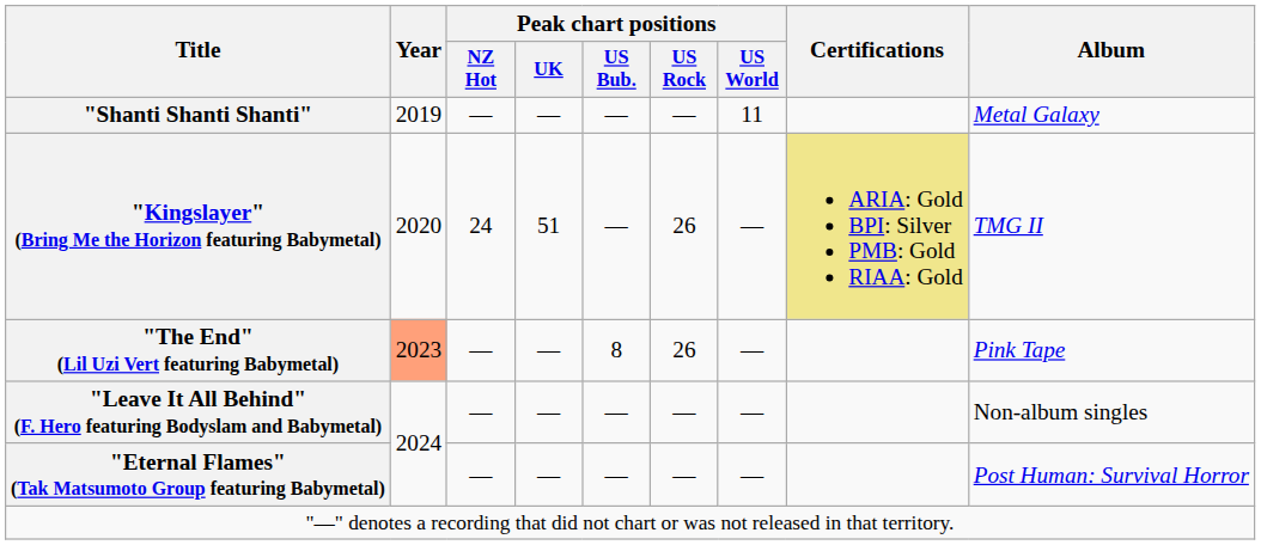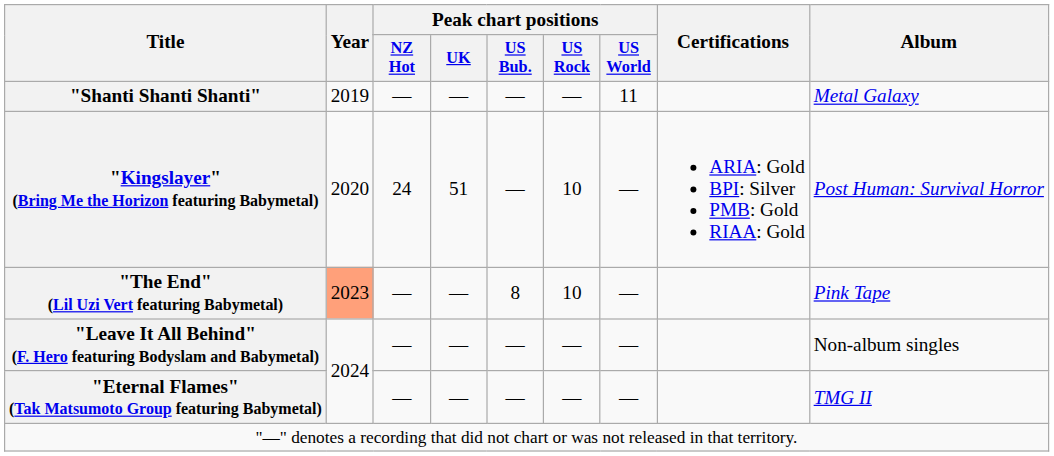 <table class="wikitable plainrowheaders">
 <tr>
 <th rowspan="2">Title</th>
 <th rowspan="2">Year</th>
 <th colspan="5">Peak chart positions</th>
 <th rowspan="2">Certifications</th>
 <th rowspan="2">Album</th>
 </tr>
 <tr>
 <th style="width:3em;font-size:85%;"><a href='#'>NZ<br>Hot</a><br></th>
 <th style="width:3em;font-size:85%;"><a href='#'>UK</a><br></th>
 <th style="width:3em;font-size:85%;"><a href='#'>US<br>Bub.</a><br></th>
 <th style="width:3em;font-size:85%;"><a href='#'>US<br>Rock</a><br></th>
 <th style="width:3em;font-size:85%;"><a href='#'>US World</a><br></th>
 </tr>
 <tr>
 <th scope="row">"Shanti Shanti Shanti"</th>
 <td style="text-align:center;">2019</td>
 <td style="text-align:center;">—</td>
 <td style="text-align:center;">—</td>
 <td style="text-align:center;">—</td>
 <td style="text-align:center;">—</td>
 <td style="text-align:center;">11</td>
 <td></td>
 <td><em><a href='#'>Metal Galaxy</a></em></td>
 </tr>
 <tr>
 <th scope="row">"<a href='#'>Kingslayer</a>"<br><small>(<a href='#'>Bring Me the Horizon</a> featuring Babymetal)</small></th>
 <td style="text-align:center;">2020</td>
 <td style="text-align:center;">24</td>
 <td style="text-align:center;">51</td>
 <td style="text-align:center;">—</td>
-<td style="text-align:center;">26</td>
+<td style="text-align:center;">10</td>
 <td style="text-align:center;">—</td>
-<td style="background: khaki;"><br><ul><li><a href='#'>ARIA</a>: Gold</li><li><a href='#'>BPI</a>: Silver</li><li><a href='#'>PMB</a>: Gold</li><li><a href='#'>RIAA</a>: Gold</li></ul></td>
-<td><em><a href='#'>TMG II</a></em></td>
+<td><br><ul><li><a href='#'>ARIA</a>: Gold</li><li><a href='#'>BPI</a>: Silver</li><li><a href='#'>PMB</a>: Gold</li><li><a href='#'>RIAA</a>: Gold</li></ul></td>
+<td><em><a href='#'>Post Human: Survival Horror</a></em></td>
 </tr>
 <tr>
 <th scope="row">"The End"<br><small>(<a href='#'>Lil Uzi Vert</a> featuring Babymetal)</small></th>
 <td style="background: lightsalmon; text-align:center;">2023</td>
 <td style="text-align:center;">—</td>
 <td style="text-align:center;">—</td>
 <td style="text-align:center;">8</td>
-<td style="text-align:center;">26</td>
+<td style="text-align:center;">10</td>
 <td style="text-align:center;">—</td>
 <td></td>
 <td><em><a href='#'>Pink Tape</a></em></td>
 </tr>
 <tr>
 <th scope="row">"Leave It All Behind"<br><small>(<a href='#'>F. Hero</a> featuring Bodyslam and Babymetal)</small></th>
 <td rowspan=2 style="text-align:center;">2024</td>
 <td style="text-align:center;">—</td>
 <td style="text-align:center;">—</td>
 <td style="text-align:center;">—</td>
 <td style="text-align:center;">—</td>
 <td style="text-align:center;">—</td>
 <td></td>
 <td>Non-album singles</td>
 </tr>
 <tr>
 <th scope="row">"Eternal Flames"<br><small>(<a href='#'>Tak Matsumoto Group</a> featuring Babymetal)</small></th>
 <td style="text-align:center;">—</td>
 <td style="text-align:center;">—</td>
 <td style="text-align:center;">—</td>
 <td style="text-align:center;">—</td>
 <td style="text-align:center;">—</td>
 <td></td>
-<td><em><a href='#'>Post Human: Survival Horror</a></em></td>
+<td><em><a href='#'>TMG II</a></em></td>
 </tr>
 <tr>
 <td colspan="9" align="center" style="font-size:90%">"—" denotes a recording that did not chart or was not released in that territory.</td>
 </tr>
 </table>
